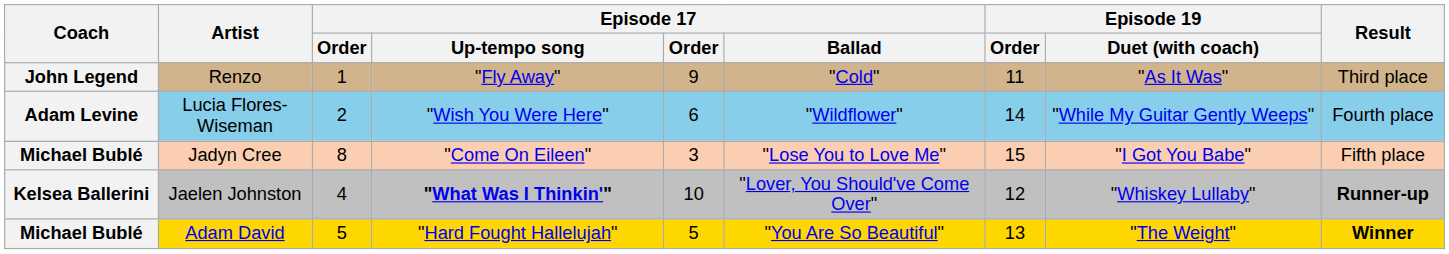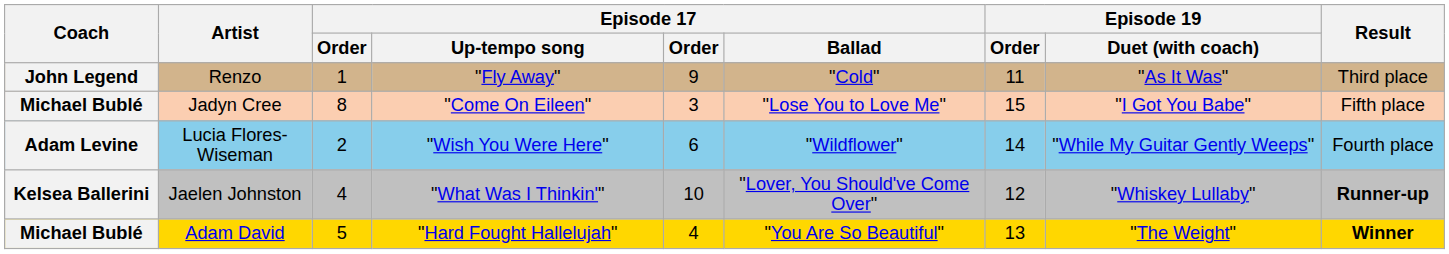 <table class="wikitable" style="text-align:center; width:100%">
 <tr>
 <th rowspan="2" width="10%">Coach</th>
 <th rowspan="2" width="10%">Artist</th>
 <th colspan="4">Episode 17</th>
 <th colspan="2">Episode 19</th>
 <th rowspan="2" width="08%">Result</th>
 </tr>
 <tr>
 <th scope="col" width="02%">Order</th>
 <th scope="col" width="19%">Up-tempo song</th>
 <th scope="col" width="02%">Order</th>
 <th scope="col" width="17%">Ballad</th>
 <th scope="col" width="02%">Order</th>
 <th scope="col" width="18%">Duet (with coach)</th>
 </tr>
 <tr style="background:tan"|>
 <th>John Legend</th>
 <td>Renzo</td>
 <td>1</td>
 <td>"<a href='#'>Fly Away</a>"</td>
 <td>9</td>
 <td>"<a href='#'>Cold</a>"</td>
 <td>11</td>
 <td>"<a href='#'>As It Was</a>"</td>
 <td>Third place</td>
 </tr>
+<tr style="background:#fbceb1"|>
+<th>Michael Bublé</th>
+<td>Jadyn Cree</td>
+<td>8</td>
+<td>"<a href='#'>Come On Eileen</a>"</td>
+<td>3</td>
+<td>"<a href='#'>Lose You to Love Me</a>"</td>
+<td>15</td>
+<td>"<a href='#'>I Got You Babe</a>"</td>
+<td>Fifth place</td>
+</tr>
 <tr style="background:skyblue"|>
 <th>Adam Levine</th>
 <td>Lucia Flores-Wiseman</td>
 <td>2</td>
 <td>"<a href='#'>Wish You Were Here</a>"</td>
 <td>6</td>
 <td>"<a href='#'>Wildflower</a>"</td>
 <td>14</td>
 <td>"<a href='#'>While My Guitar Gently Weeps</a>"</td>
 <td>Fourth place</td>
 </tr>
-<tr style="background:#fbceb1"|>
-<th>Michael Bublé</th>
-<td>Jadyn Cree</td>
-<td>8</td>
-<td>"<a href='#'>Come On Eileen</a>"</td>
-<td>3</td>
-<td>"<a href='#'>Lose You to Love Me</a>"</td>
-<td>15</td>
-<td>"<a href='#'>I Got You Babe</a>"</td>
-<td>Fifth place</td>
-</tr>
 <tr style="background:silver"|>
 <th>Kelsea Ballerini</th>
 <td>Jaelen Johnston</td>
 <td>4</td>
-<td><strong>"<a href='#'>What Was I Thinkin'</a>"</strong></td>
+<td>"<a href='#'>What Was I Thinkin'</a>"</td>
 <td>10</td>
 <td>"<a href='#'>Lover, You Should've Come Over</a>"</td>
 <td>12</td>
 <td>"<a href='#'>Whiskey Lullaby</a>"</td>
 <td><strong>Runner-up</strong></td>
 </tr>
 <tr style="background:gold"|>
 <th>Michael Bublé</th>
 <td><a href='#'>Adam David</a></td>
 <td>5</td>
 <td>"<a href='#'>Hard Fought Hallelujah</a>"</td>
-<td>5</td>
+<td>4</td>
 <td>"<a href='#'>You Are So Beautiful</a>"</td>
 <td>13</td>
 <td>"<a href='#'>The Weight</a>"</td>
 <td><strong>Winner</strong></td>
 </tr>
 </table>
